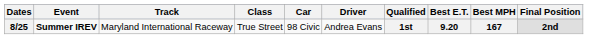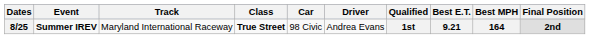 <table class="wikitable" style="font-size:90%;">
 <tr style="background:#abbbdd;">
 <th>Dates</th>
 <th>Event</th>
 <th>Track</th>
 <th>Class</th>
 <th>Car</th>
 <th>Driver</th>
 <th>Qualified</th>
 <th>Best E.T.</th>
 <th>Best MPH</th>
 <th>Final Position</th>
 </tr>
 <tr>
 <th>8/25</th>
 <td><strong>Summer IREV</strong></td>
 <td>Maryland International Raceway</td>
-<td>True Street</td>
+<td><strong>True Street</strong></td>
 <td>98 Civic</td>
 <td>Andrea Evans</td>
 <th style="text-align:center">1st</th>
-<th style="text-align:center">9.20</th>
-<th style="text-align:center">167</th>
+<th style="text-align:center">9.21</th>
+<th style="text-align:center">164</th>
 <th style="background:#DFDFDF;text-align:center;">2nd</th>
 </tr>
 </table>
